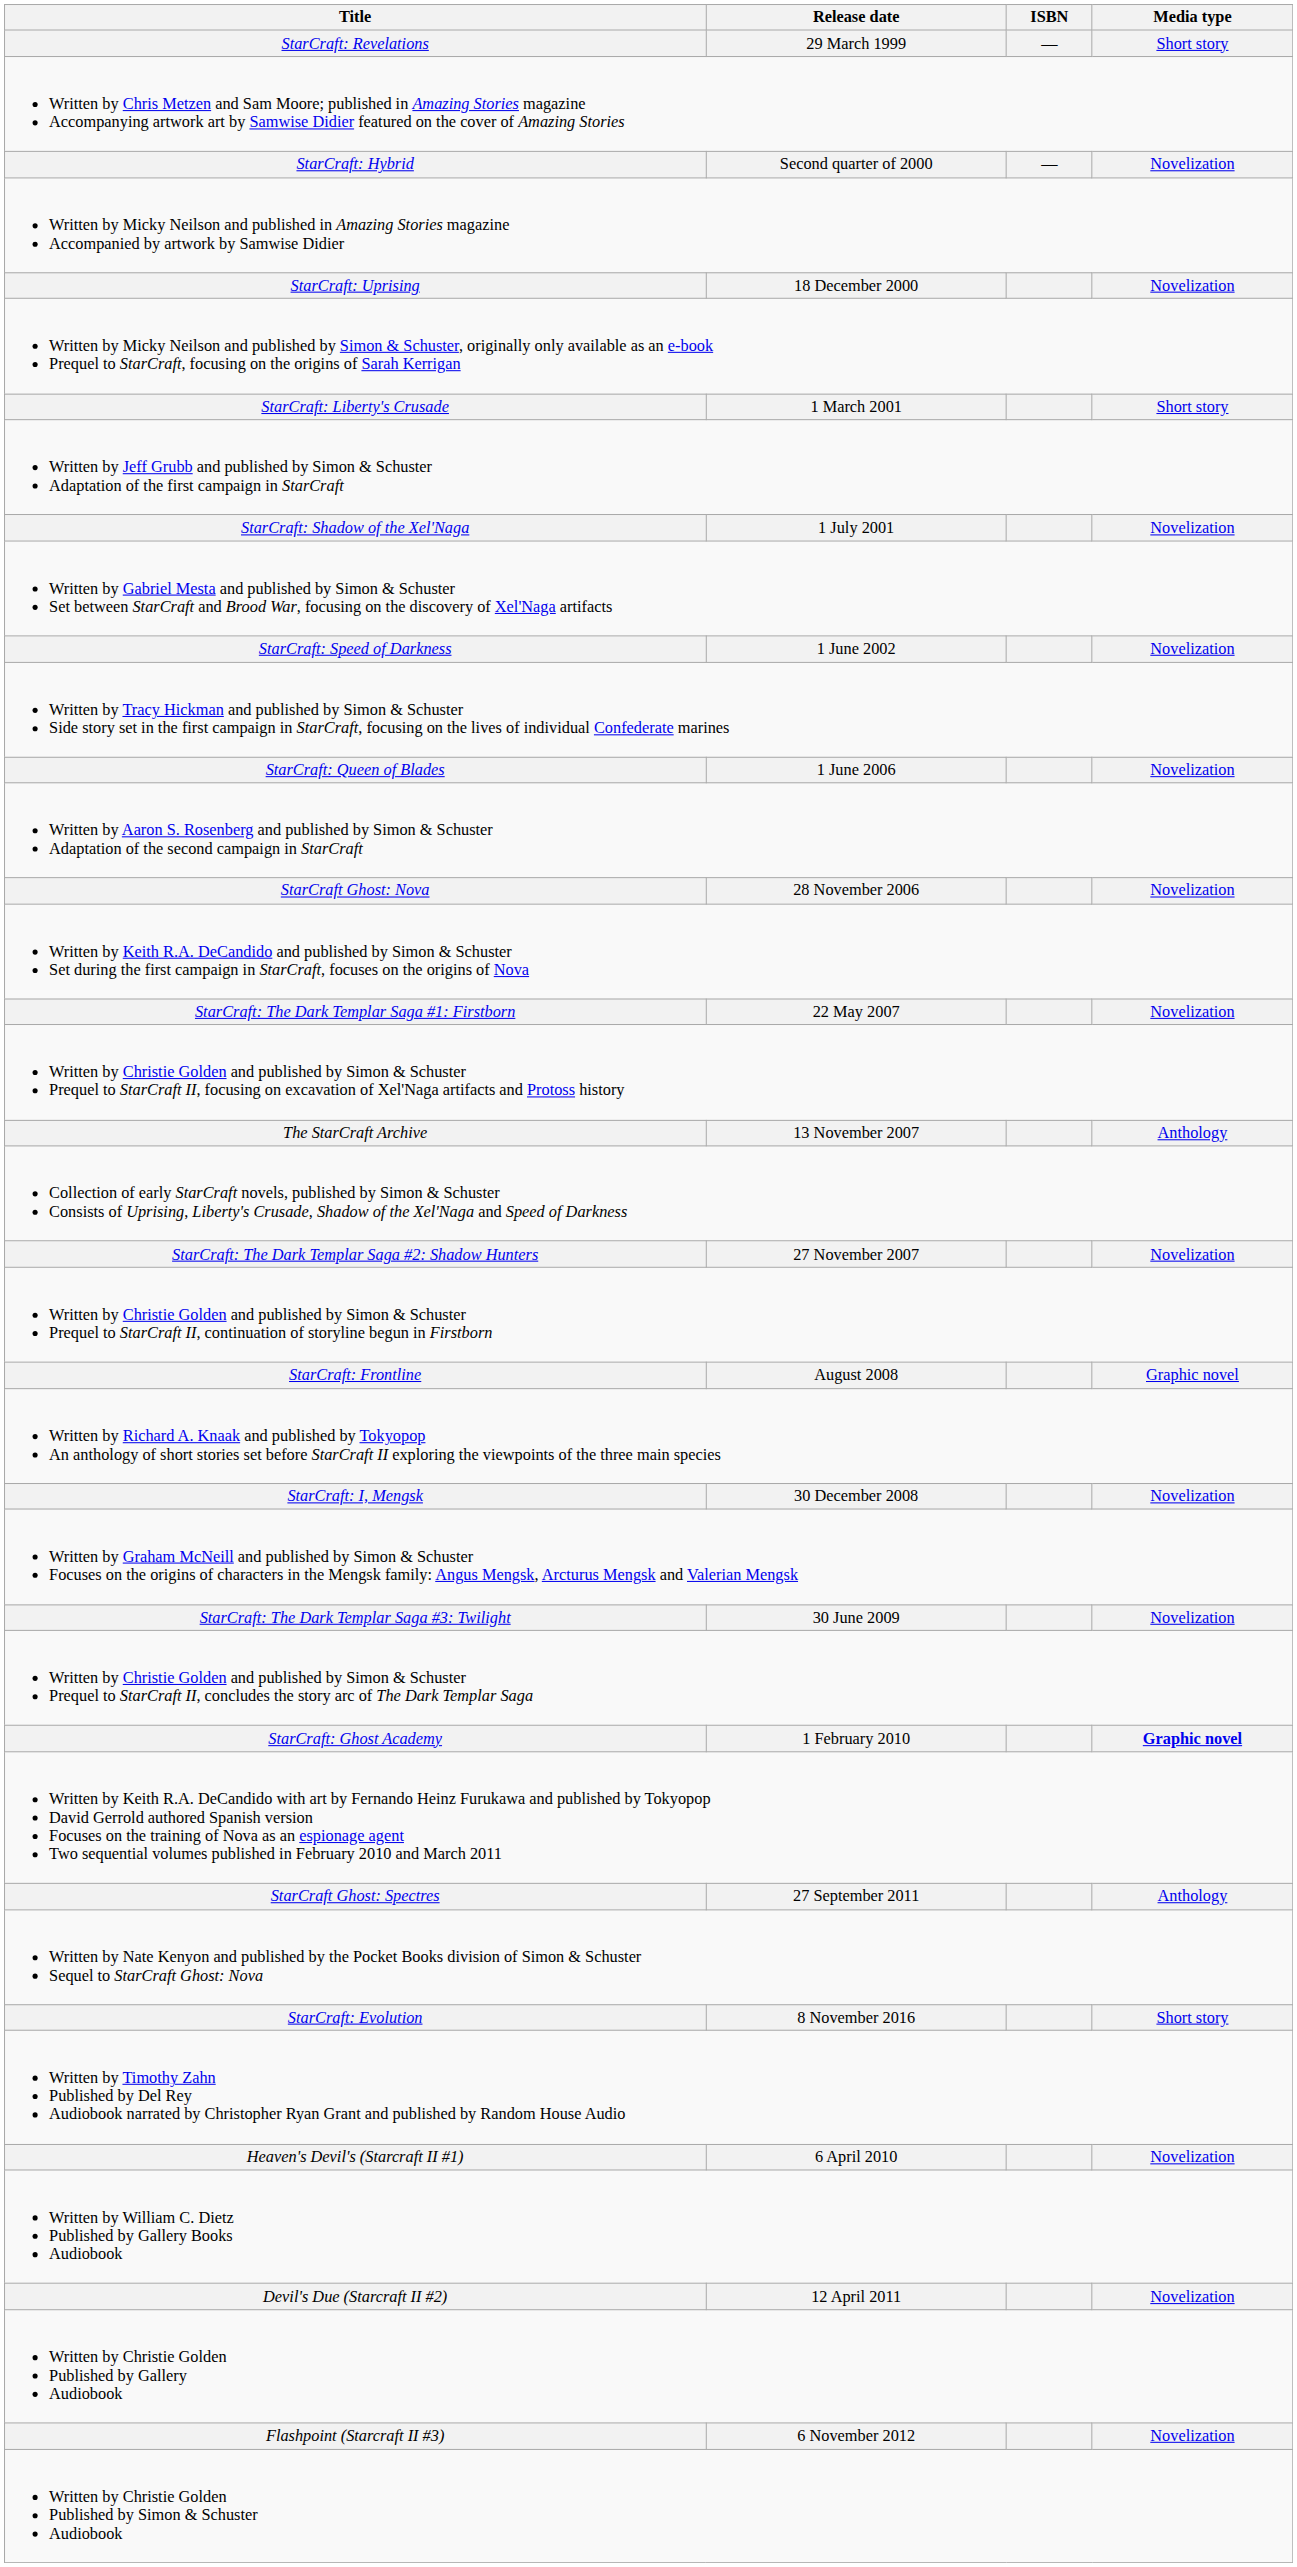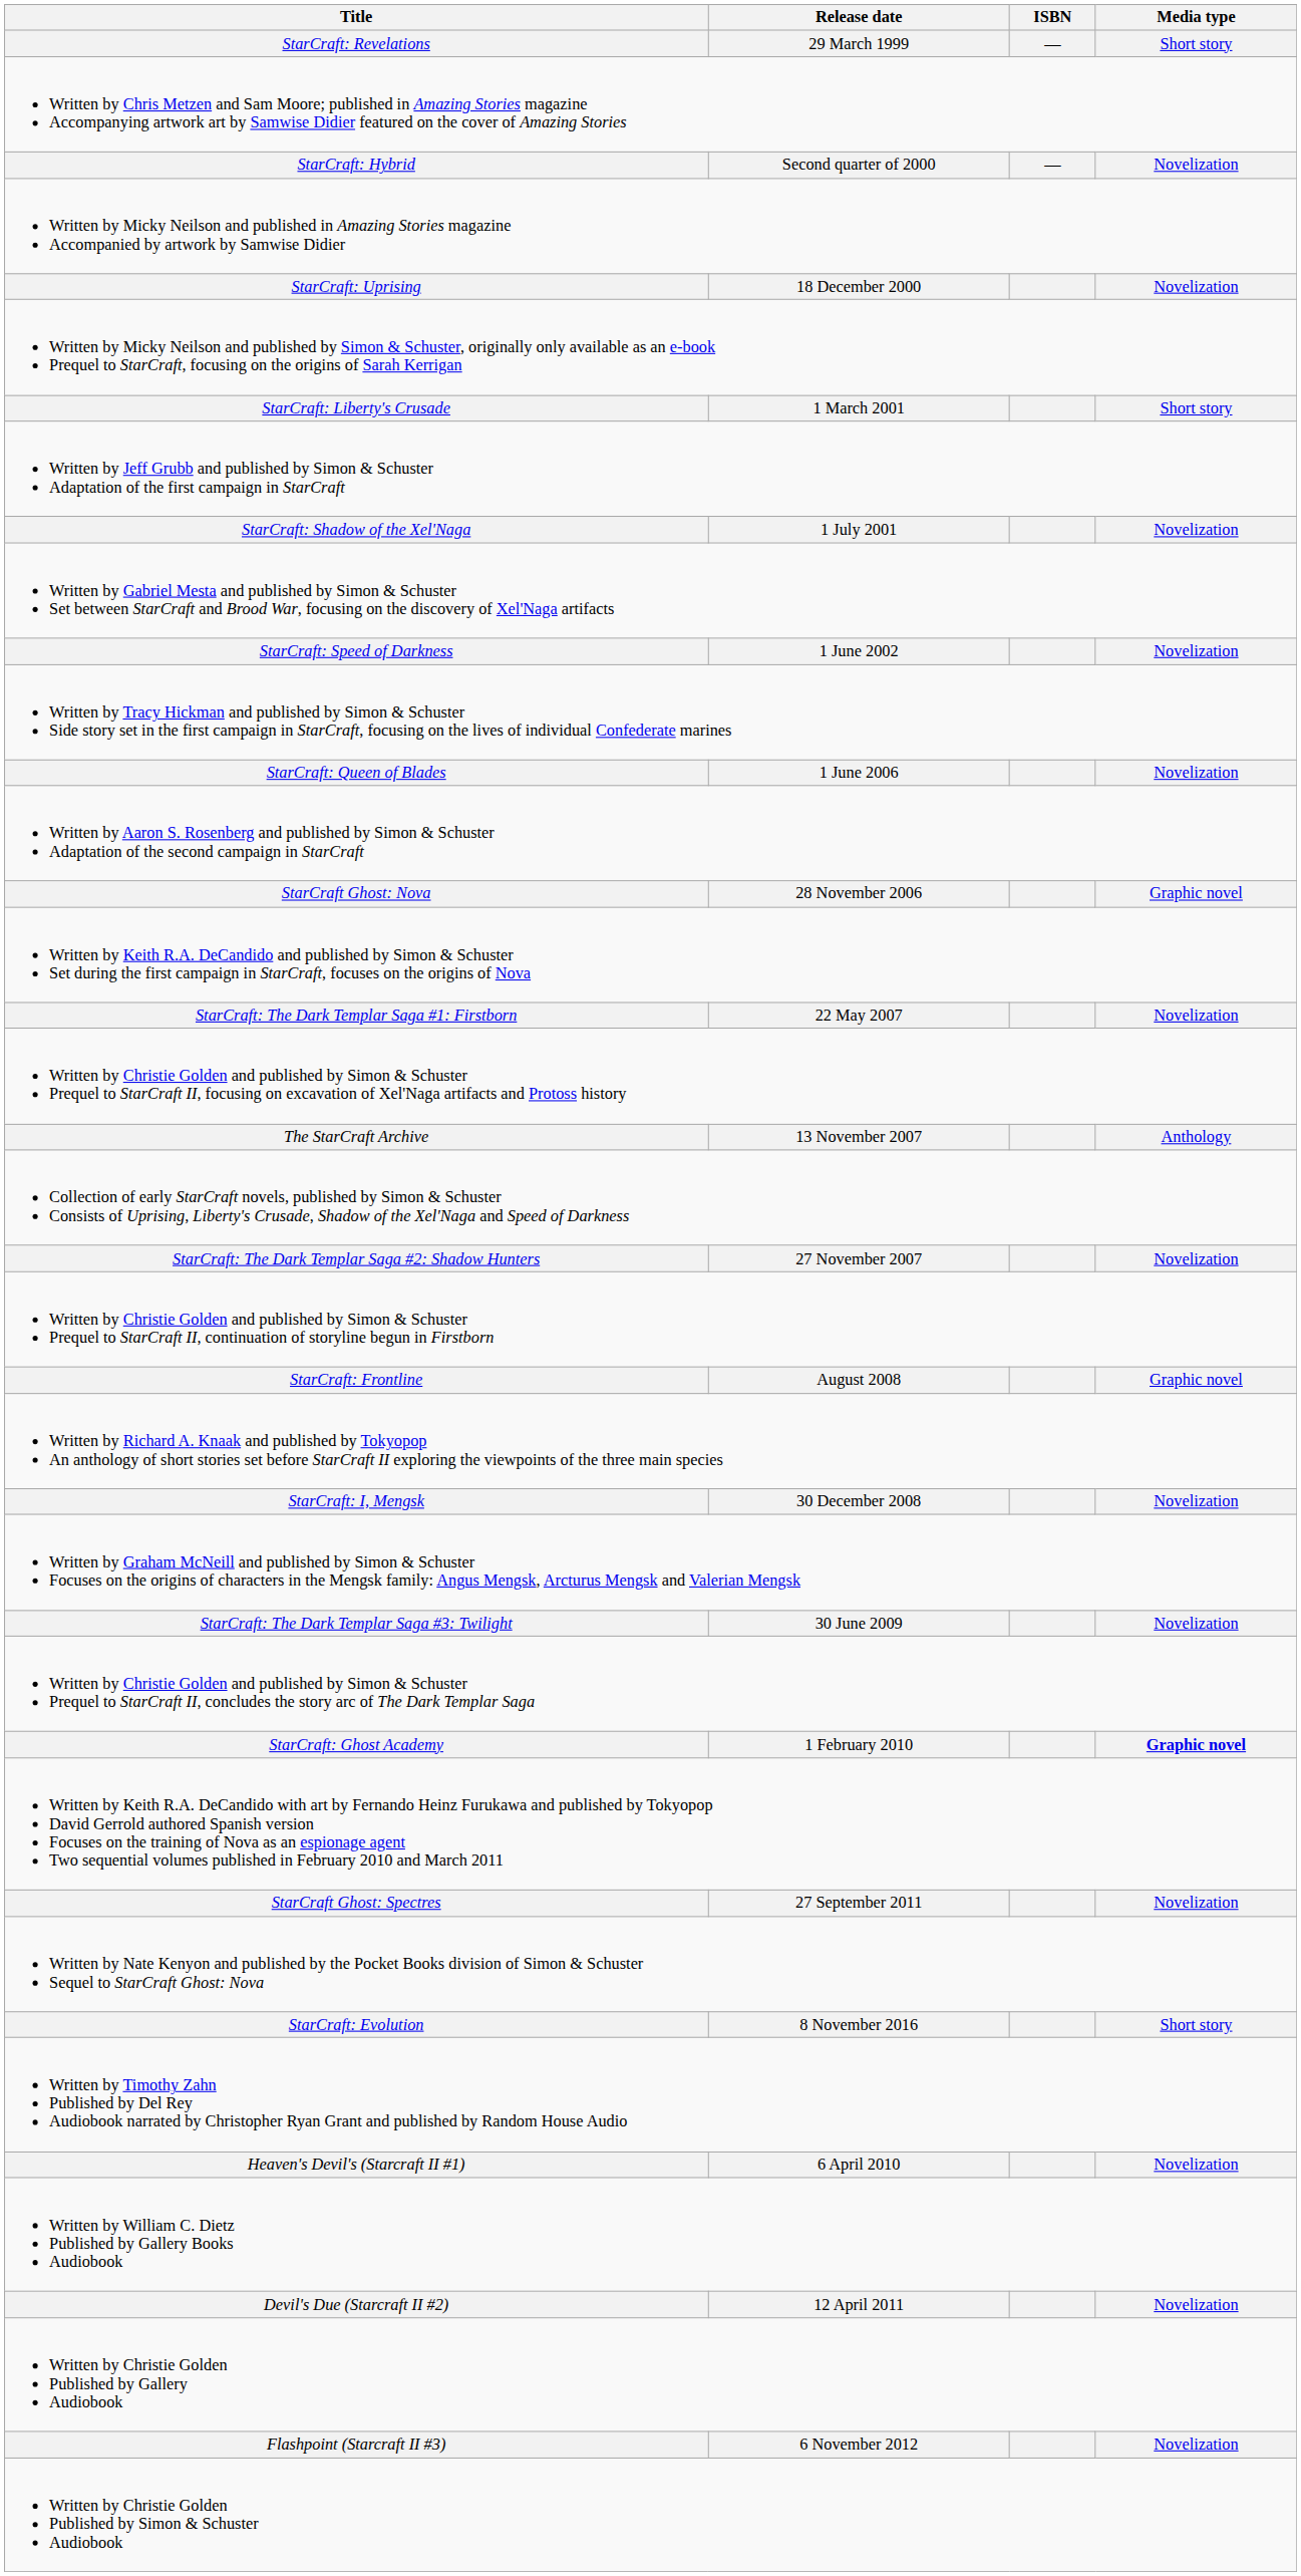 <table class="wikitable" width="100%">
 <tr style="text-align: center;">
 <th>Title</th>
 <th>Release date</th>
 <th>ISBN</th>
 <th>Media type</th>
 </tr>
 <tr bgcolor="#F2F2F2" align="center">
 <td><em><a href='#'>StarCraft: Revelations</a></em></td>
 <td>29 March 1999</td>
 <td>—</td>
 <td><a href='#'>Short story</a></td>
 </tr>
 <tr>
 <td colspan="4" style="border: none; vertical-align: top;"><br><ul><li>Written by <a href='#'>Chris Metzen</a> and Sam Moore; published in <em><a href='#'>Amazing Stories</a></em> magazine</li><li>Accompanying artwork art by <a href='#'>Samwise Didier</a> featured on the cover of <em>Amazing Stories</em></li></ul></td>
 </tr>
 <tr bgcolor="#F2F2F2" align="center">
 <td><em><a href='#'>StarCraft: Hybrid</a></em></td>
 <td>Second quarter of 2000</td>
 <td>—</td>
 <td><a href='#'>Novelization</a></td>
 </tr>
 <tr>
 <td colspan="4" style="border: none; vertical-align: top;"><br><ul><li>Written by Micky Neilson and published in <em>Amazing Stories</em> magazine</li><li>Accompanied by artwork by Samwise Didier</li></ul></td>
 </tr>
 <tr bgcolor="#F2F2F2" align="center">
 <td><em><a href='#'>StarCraft: Uprising</a></em></td>
 <td>18 December 2000</td>
 <td></td>
 <td><a href='#'>Novelization</a></td>
 </tr>
 <tr>
 <td colspan="4" style="border: none; vertical-align: top;"><br><ul><li>Written by Micky Neilson and published by <a href='#'>Simon & Schuster</a>, originally only available as an <a href='#'>e-book</a></li><li>Prequel to <em>StarCraft</em>, focusing on the origins of <a href='#'>Sarah Kerrigan</a></li></ul></td>
 </tr>
 <tr bgcolor="#F2F2F2" align="center">
 <td><em><a href='#'>StarCraft: Liberty's Crusade</a></em></td>
 <td>1 March 2001</td>
 <td></td>
 <td><a href='#'>Short story</a></td>
 </tr>
 <tr>
 <td colspan="4" style="border: none; vertical-align: top;"><br><ul><li>Written by <a href='#'>Jeff Grubb</a> and published by Simon & Schuster</li><li>Adaptation of the first campaign in <em>StarCraft</em></li></ul></td>
 </tr>
 <tr bgcolor="#F2F2F2" align="center">
 <td><em><a href='#'>StarCraft: Shadow of the Xel'Naga</a></em></td>
 <td>1 July 2001</td>
 <td></td>
 <td><a href='#'>Novelization</a></td>
 </tr>
 <tr>
 <td colspan="4" style="border: none; vertical-align: top;"><br><ul><li>Written by <a href='#'>Gabriel Mesta</a> and published by Simon & Schuster</li><li>Set between <em>StarCraft</em> and <em>Brood War</em>, focusing on the discovery of <a href='#'>Xel'Naga</a> artifacts</li></ul></td>
 </tr>
 <tr bgcolor="#F2F2F2" align="center">
 <td><em><a href='#'>StarCraft: Speed of Darkness</a></em></td>
 <td>1 June 2002</td>
 <td></td>
 <td><a href='#'>Novelization</a></td>
 </tr>
 <tr>
 <td colspan="4" style="border: none; vertical-align: top;"><br><ul><li>Written by <a href='#'>Tracy Hickman</a> and published by Simon & Schuster</li><li>Side story set in the first campaign in <em>StarCraft</em>, focusing on the lives of individual <a href='#'>Confederate</a> marines</li></ul></td>
 </tr>
 <tr bgcolor="#F2F2F2" align="center">
 <td><em><a href='#'>StarCraft: Queen of Blades</a></em></td>
 <td>1 June 2006</td>
 <td></td>
 <td><a href='#'>Novelization</a></td>
 </tr>
 <tr>
 <td colspan="4" style="border: none; vertical-align: top;"><br><ul><li>Written by <a href='#'>Aaron S. Rosenberg</a> and published by Simon & Schuster</li><li>Adaptation of the second campaign in <em>StarCraft</em></li></ul></td>
 </tr>
 <tr bgcolor="#F2F2F2" align="center">
 </tr>
 <tr bgcolor="#F2F2F2" align="center">
 <td><em><a href='#'>StarCraft Ghost: Nova</a></em></td>
 <td>28 November 2006</td>
 <td></td>
-<td><a href='#'>Novelization</a></td>
+<td><a href='#'>Graphic novel</a></td>
 </tr>
 <tr>
 <td colspan="4" style="border: none; vertical-align: top;"><br><ul><li>Written by <a href='#'>Keith R.A. DeCandido</a> and published by Simon & Schuster</li><li>Set during the first campaign in <em>StarCraft</em>, focuses on the origins of <a href='#'>Nova</a></li></ul></td>
 </tr>
 <tr bgcolor="#F2F2F2" align="center">
 <td><em><a href='#'>StarCraft: The Dark Templar Saga #1: Firstborn</a></em></td>
 <td>22 May 2007</td>
 <td></td>
 <td><a href='#'>Novelization</a></td>
 </tr>
 <tr>
 <td colspan="4" style="border: none; vertical-align: top;"><br><ul><li>Written by <a href='#'>Christie Golden</a> and published by Simon & Schuster</li><li>Prequel to <em>StarCraft II</em>, focusing on excavation of Xel'Naga artifacts and <a href='#'>Protoss</a> history</li></ul></td>
 </tr>
 <tr bgcolor="#F2F2F2" align="center">
 <td><em>The StarCraft Archive</em></td>
 <td>13 November 2007</td>
 <td></td>
 <td><a href='#'>Anthology</a></td>
 </tr>
 <tr>
 <td colspan="4" style="border: none; vertical-align: top;"><br><ul><li>Collection of early <em>StarCraft</em> novels, published by Simon & Schuster</li><li>Consists of <em>Uprising</em>, <em>Liberty's Crusade</em>, <em>Shadow of the Xel'Naga</em> and <em>Speed of Darkness</em></li></ul></td>
 </tr>
 <tr bgcolor="#F2F2F2" align="center">
 <td><em><a href='#'>StarCraft: The Dark Templar Saga #2: Shadow Hunters</a></em></td>
 <td>27 November 2007</td>
 <td></td>
 <td><a href='#'>Novelization</a></td>
 </tr>
 <tr>
 <td colspan="4" style="border: none; vertical-align: top;"><br><ul><li>Written by <a href='#'>Christie Golden</a> and published by Simon & Schuster</li><li>Prequel to <em>StarCraft II</em>, continuation of storyline begun in <em>Firstborn</em></li></ul></td>
 </tr>
 <tr bgcolor="#F2F2F2" align="center">
 <td><em><a href='#'>StarCraft: Frontline</a></em></td>
 <td>August 2008</td>
 <td></td>
 <td><a href='#'>Graphic novel</a></td>
 </tr>
 <tr>
 <td colspan="4" style="border: none; vertical-align: top;"><br><ul><li>Written by <a href='#'>Richard A. Knaak</a> and published by <a href='#'>Tokyopop</a></li><li>An anthology of short stories set before <em>StarCraft II</em> exploring the viewpoints of the three main species</li></ul></td>
 </tr>
 <tr bgcolor="#F2F2F2" align="center">
 <td><em><a href='#'>StarCraft: I, Mengsk</a></em></td>
 <td>30 December 2008</td>
 <td></td>
 <td><a href='#'>Novelization</a></td>
 </tr>
 <tr>
 <td colspan="4" style="border: none; vertical-align: top;"><br><ul><li>Written by <a href='#'>Graham McNeill</a> and published by Simon & Schuster</li><li>Focuses on the origins of characters in the Mengsk family: <a href='#'>Angus Mengsk</a>, <a href='#'>Arcturus Mengsk</a> and <a href='#'>Valerian Mengsk</a></li></ul></td>
 </tr>
 <tr bgcolor="#F2F2F2" align="center">
 <td><em><a href='#'>StarCraft: The Dark Templar Saga #3: Twilight</a></em></td>
 <td>30 June 2009</td>
 <td></td>
 <td><a href='#'>Novelization</a></td>
 </tr>
 <tr>
 <td colspan="4" style="border: none; vertical-align: top;"><br><ul><li>Written by <a href='#'>Christie Golden</a> and published by Simon & Schuster</li><li>Prequel to <em>StarCraft II</em>, concludes the story arc of <em>The Dark Templar Saga</em></li></ul></td>
 </tr>
 <tr bgcolor="#F2F2F2" align="center">
 <td><em><a href='#'>StarCraft: Ghost Academy</a></em></td>
 <td>1 February 2010 </td>
 <td></td>
 <td><strong><a href='#'>Graphic novel</a></strong></td>
 </tr>
 <tr>
 <td colspan="4" style="border: none; vertical-align: top;"><br><ul><li>Written by Keith R.A. DeCandido with art by Fernando Heinz Furukawa and published by Tokyopop</li><li>David Gerrold authored Spanish version</li><li>Focuses on the training of Nova as an <a href='#'>espionage agent</a></li><li>Two sequential volumes published in February 2010 and March 2011</li></ul></td>
 </tr>
 <tr bgcolor="#F2F2F2" align="center">
 <td><em><a href='#'>StarCraft Ghost: Spectres</a></em></td>
 <td>27 September 2011</td>
 <td></td>
-<td><a href='#'>Anthology</a></td>
+<td><a href='#'>Novelization</a></td>
 </tr>
 <tr>
 <td colspan="4" style="border: none; vertical-align: top;"><br><ul><li>Written by Nate Kenyon and published by the Pocket Books division of Simon & Schuster</li><li>Sequel to <em>StarCraft Ghost: Nova</em></li></ul></td>
 </tr>
 <tr bgcolor="#F2F2F2" align="center">
 <td><em><a href='#'>StarCraft: Evolution</a></em></td>
 <td>8 November 2016</td>
 <td></td>
 <td><a href='#'>Short story</a></td>
 </tr>
 <tr>
 <td colspan="4" style="border: none; vertical-align: top;"><br><ul><li>Written by <a href='#'>Timothy Zahn</a></li><li>Published by Del Rey</li><li>Audiobook narrated by Christopher Ryan Grant and published by Random House Audio</li></ul></td>
 </tr>
 <tr bgcolor="#F2F2F2" align="center">
 <td><em>Heaven's Devil's (Starcraft II #1)</em></td>
 <td>6 April 2010</td>
 <td></td>
 <td><a href='#'>Novelization</a></td>
 </tr>
 <tr>
 <td colspan="4" style="border: none; vertical-align: top;"><br><ul><li>Written by William C. Dietz</li><li>Published by Gallery Books</li><li>Audiobook</li></ul></td>
 </tr>
 <tr bgcolor="#F2F2F2" align="center">
 <td><em>Devil's Due (Starcraft II #2)</em></td>
 <td>12 April 2011</td>
 <td></td>
 <td><a href='#'>Novelization</a></td>
 </tr>
 <tr>
 <td colspan="4" style="border: none; vertical-align: top;"><br><ul><li>Written by Christie Golden</li><li>Published by Gallery</li><li>Audiobook</li></ul></td>
 </tr>
 <tr bgcolor="#F2F2F2" align="center">
 <td><em>Flashpoint (Starcraft II #3)</em></td>
 <td>6 November 2012</td>
 <td></td>
 <td><a href='#'>Novelization</a></td>
 </tr>
 <tr>
 <td colspan="4" style="border: none; vertical-align: top;"><br><ul><li>Written by Christie Golden</li><li>Published by Simon & Schuster</li><li>Audiobook</li></ul></td>
 </tr>
 </table>
